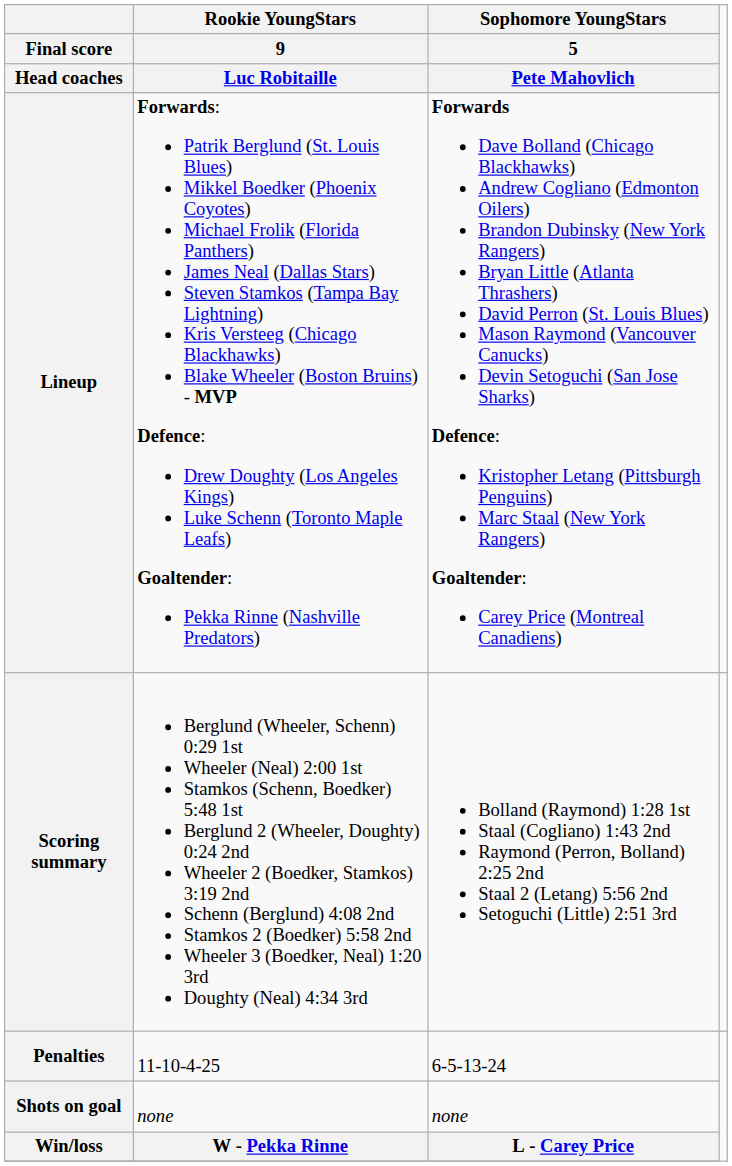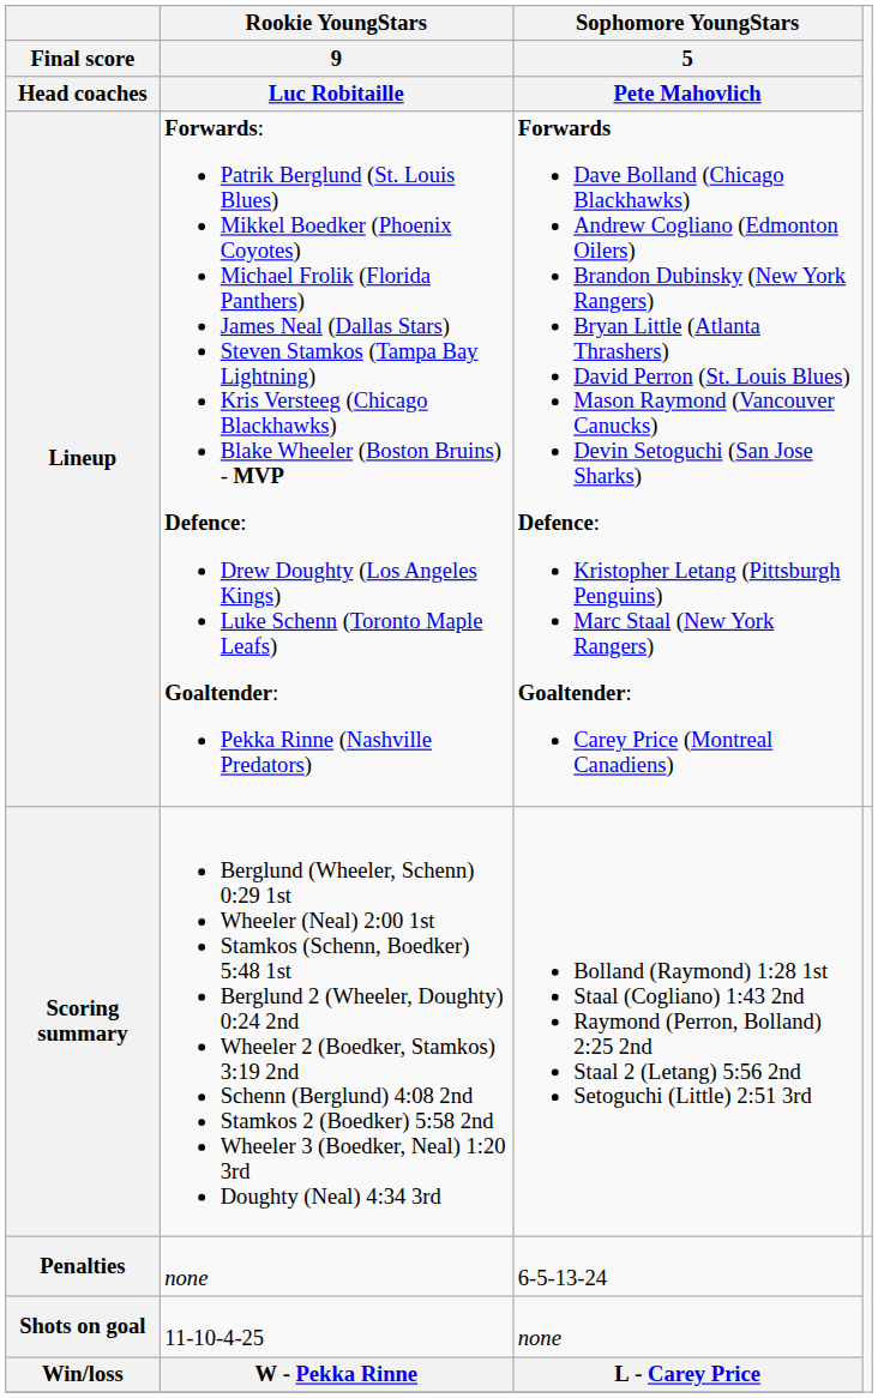 <table class="wikitable" style="width:100%">
 <tr>
 <th></th>
 <th>Rookie YoungStars</th>
 <th>Sophomore YoungStars</th>
 </tr>
 <tr>
 <th>Final score</th>
 <th>9</th>
 <th>5</th>
 </tr>
 <tr>
 <th>Head coaches</th>
 <th><a href='#'>Luc Robitaille</a></th>
 <th><a href='#'>Pete Mahovlich</a></th>
 </tr>
 <tr>
 <th>Lineup</th>
 <td><strong>Forwards</strong>:<br><ul><li><a href='#'>Patrik Berglund</a> (<a href='#'>St. Louis Blues</a>)</li><li><a href='#'>Mikkel Boedker</a> (<a href='#'>Phoenix Coyotes</a>)</li><li><a href='#'>Michael Frolik</a> (<a href='#'>Florida Panthers</a>)</li><li><a href='#'>James Neal</a> (<a href='#'>Dallas Stars</a>)</li><li><a href='#'>Steven Stamkos</a> (<a href='#'>Tampa Bay Lightning</a>)</li><li><a href='#'>Kris Versteeg</a> (<a href='#'>Chicago Blackhawks</a>)</li><li><a href='#'>Blake Wheeler</a> (<a href='#'>Boston Bruins</a>) - <strong>MVP</strong></li></ul><strong>Defence</strong>:<ul><li><a href='#'>Drew Doughty</a> (<a href='#'>Los Angeles Kings</a>)</li><li><a href='#'>Luke Schenn</a> (<a href='#'>Toronto Maple Leafs</a>)</li></ul><strong>Goaltender</strong>:<ul><li><a href='#'>Pekka Rinne</a> (<a href='#'>Nashville Predators</a>)</li></ul></td>
 <td><strong>Forwards</strong><br><ul><li><a href='#'>Dave Bolland</a> (<a href='#'>Chicago Blackhawks</a>)</li><li><a href='#'>Andrew Cogliano</a> (<a href='#'>Edmonton Oilers</a>)</li><li><a href='#'>Brandon Dubinsky</a> (<a href='#'>New York Rangers</a>)</li><li><a href='#'>Bryan Little</a> (<a href='#'>Atlanta Thrashers</a>)</li><li><a href='#'>David Perron</a> (<a href='#'>St. Louis Blues</a>)</li><li><a href='#'>Mason Raymond</a> (<a href='#'>Vancouver Canucks</a>)</li><li><a href='#'>Devin Setoguchi</a> (<a href='#'>San Jose Sharks</a>)</li></ul><strong>Defence</strong>:<ul><li><a href='#'>Kristopher Letang</a> (<a href='#'>Pittsburgh Penguins</a>)</li><li><a href='#'>Marc Staal</a> (<a href='#'>New York Rangers</a>)</li></ul><strong>Goaltender</strong>:<ul><li><a href='#'>Carey Price</a> (<a href='#'>Montreal Canadiens</a>)</li></ul></td>
 </tr>
 <tr>
 <th>Scoring summary</th>
 <td><br><ul><li>Berglund (Wheeler, Schenn) 0:29 1st</li><li>Wheeler (Neal) 2:00 1st</li><li>Stamkos (Schenn, Boedker) 5:48 1st</li><li>Berglund 2 (Wheeler, Doughty) 0:24 2nd</li><li>Wheeler 2 (Boedker, Stamkos) 3:19 2nd</li><li>Schenn (Berglund) 4:08 2nd</li><li>Stamkos 2 (Boedker) 5:58 2nd</li><li>Wheeler 3 (Boedker, Neal) 1:20 3rd</li><li>Doughty (Neal) 4:34 3rd</li></ul></td>
 <td><br><ul><li>Bolland (Raymond) 1:28 1st</li><li>Staal (Cogliano) 1:43 2nd</li><li>Raymond (Perron, Bolland) 2:25 2nd</li><li>Staal 2 (Letang) 5:56 2nd</li><li>Setoguchi (Little) 2:51 3rd</li></ul></td>
 <td></td>
 </tr>
 <tr>
 <th>Penalties</th>
-<td><br>11-10-4-25</td>
+<td><br><em>none</em></td>
 <td><br>6-5-13-24</td>
 </tr>
 <tr>
 <th>Shots on goal</th>
-<td><br><em>none</em></td>
+<td><br>11-10-4-25</td>
 <td><br><em>none</em></td>
 </tr>
 <tr>
 <th>Win/loss</th>
 <th><strong>W</strong> - <a href='#'>Pekka Rinne</a></th>
 <th><strong>L</strong> - <a href='#'>Carey Price</a></th>
 </tr>
 <tr>
 </tr>
 </table>
